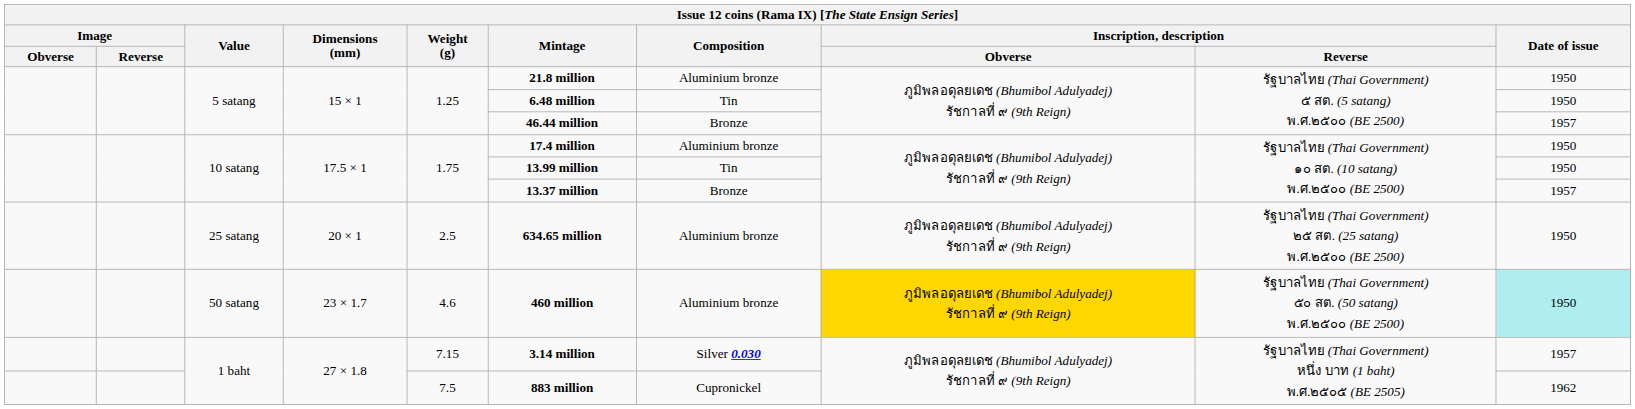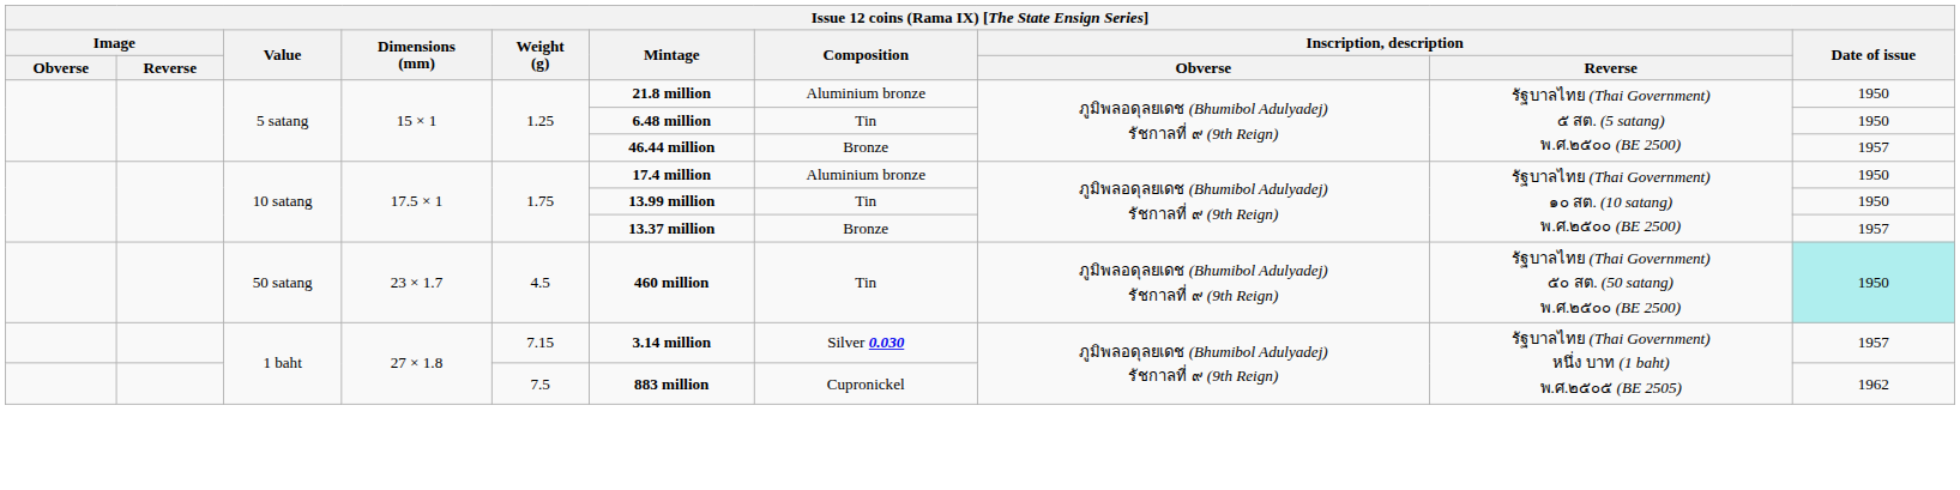 <table class="wikitable" style="width:100%; text-align: center">
 <tr>
 <th colspan="10">Issue 12 coins (Rama IX) [<em>The State Ensign Series</em>]</th>
 </tr>
 <tr>
 <th colspan="2">Image</th>
 <th rowspan="2">Value</th>
 <th rowspan="2">Dimensions<br>(mm)</th>
 <th rowspan="2">Weight<br>(g)</th>
 <th rowspan="2">Mintage</th>
 <th rowspan="2">Composition</th>
 <th colspan="2">Inscription, description</th>
 <th rowspan="2">Date of issue</th>
 </tr>
 <tr>
 <th>Obverse</th>
 <th>Reverse</th>
 <th>Obverse</th>
 <th>Reverse</th>
 </tr>
 <tr>
 <td rowspan="3"></td>
 <td rowspan="3"></td>
 <td rowspan="3">5 satang</td>
 <td rowspan="3">15 × 1</td>
 <td rowspan="3">1.25</td>
 <td><strong>21.8 million</strong></td>
 <td>Aluminium bronze</td>
 <td rowspan="3">ภูมิพลอดุลยเดช <em>(Bhumibol Adulyadej)</em><br>รัชกาลที่ ๙ <em>(9th Reign)</em></td>
 <td rowspan="3">รัฐบาลไทย  <em>(Thai Government)</em><br>๕ สต. <em>(5 satang)</em><br>พ.ศ.๒๕๐๐ <em>(BE 2500)</em></td>
 <td>1950</td>
 </tr>
 <tr>
 <td><strong>6.48 million</strong></td>
 <td>Tin</td>
 <td>1950</td>
 </tr>
 <tr>
 <td><strong>46.44 million</strong></td>
 <td>Bronze</td>
 <td>1957</td>
 </tr>
 <tr>
 <td rowspan="3"></td>
 <td rowspan="3"></td>
 <td rowspan="3">10 satang</td>
 <td rowspan="3">17.5 × 1</td>
 <td rowspan="3">1.75</td>
 <td><strong>17.4 million</strong></td>
 <td>Aluminium bronze</td>
 <td rowspan="3">ภูมิพลอดุลยเดช <em>(Bhumibol Adulyadej)</em><br>รัชกาลที่ ๙ <em>(9th Reign)</em></td>
 <td rowspan="3">รัฐบาลไทย <em>(Thai Government)</em><br>๑๐ สต. <em>(10 satang)</em><br>พ.ศ.๒๕๐๐ <em>(BE 2500)</em></td>
 <td>1950</td>
 </tr>
 <tr>
 <td><strong>13.99 million</strong></td>
 <td>Tin</td>
 <td>1950</td>
 </tr>
 <tr>
 <td><strong>13.37 million</strong></td>
 <td>Bronze</td>
 <td>1957</td>
 </tr>
 <tr>
 <td></td>
 <td></td>
-<td>25 satang</td>
-<td>20 × 1</td>
-<td>2.5</td>
-<td><strong>634.65 million</strong></td>
-<td>Aluminium bronze</td>
-<td>ภูมิพลอดุลยเดช <em>(Bhumibol Adulyadej)</em><br>รัชกาลที่ ๙ <em>(9th Reign)</em></td>
-<td>รัฐบาลไทย <em>(Thai Government)</em><br>๒๕ สต. <em>(25 satang)</em><br>พ.ศ.๒๕๐๐ <em>(BE 2500)</em></td>
-<td>1950</td>
-</tr>
-<tr>
-<td></td>
-<td></td>
 <td>50 satang</td>
 <td>23 × 1.7</td>
-<td>4.6</td>
+<td>4.5</td>
 <td><strong>460 million</strong></td>
-<td>Aluminium bronze</td>
-<td style="background: gold;">ภูมิพลอดุลยเดช <em>(Bhumibol Adulyadej)</em><br>รัชกาลที่ ๙ <em>(9th Reign)</em></td>
+<td>Tin</td>
+<td>ภูมิพลอดุลยเดช <em>(Bhumibol Adulyadej)</em><br>รัชกาลที่ ๙ <em>(9th Reign)</em></td>
 <td>รัฐบาลไทย <em>(Thai Government)</em><br>๕๐ สต. <em>(50 satang)</em><br>พ.ศ.๒๕๐๐ <em>(BE 2500)</em></td>
 <td style="background: paleturquoise;">1950</td>
 </tr>
 <tr>
 <td></td>
 <td></td>
 <td rowspan="2">1 baht</td>
 <td rowspan="2">27 × 1.8</td>
 <td>7.15</td>
 <td><strong>3.14 million</strong></td>
 <td>Silver <strong><em><a href='#'>0.030</a></em></strong></td>
 <td rowspan="2">ภูมิพลอดุลยเดช <em>(Bhumibol Adulyadej)</em><br>รัชกาลที่ ๙ <em>(9th Reign)</em></td>
 <td rowspan="2">รัฐบาลไทย <em>(Thai Government)</em><br>หนึ่ง บาท <em>(1 baht)</em><br>พ.ศ.๒๕๐๕ <em>(BE 2505)</em></td>
 <td>1957</td>
 </tr>
 <tr>
 <td></td>
 <td></td>
 <td>7.5</td>
 <td><strong>883 million</strong></td>
 <td>Cupronickel</td>
 <td>1962</td>
 </tr>
 </table>
